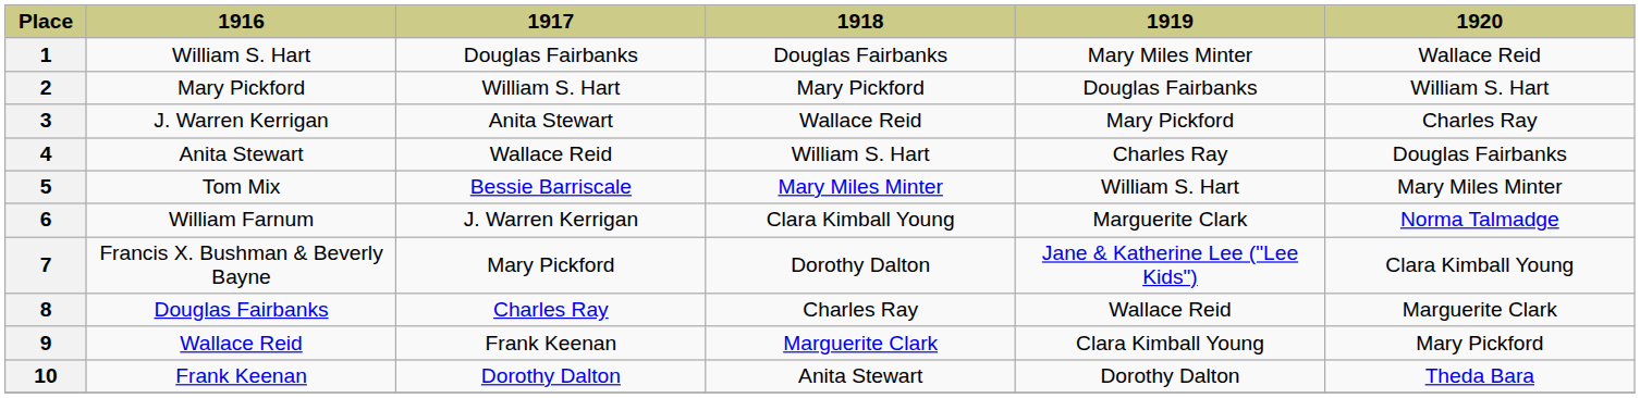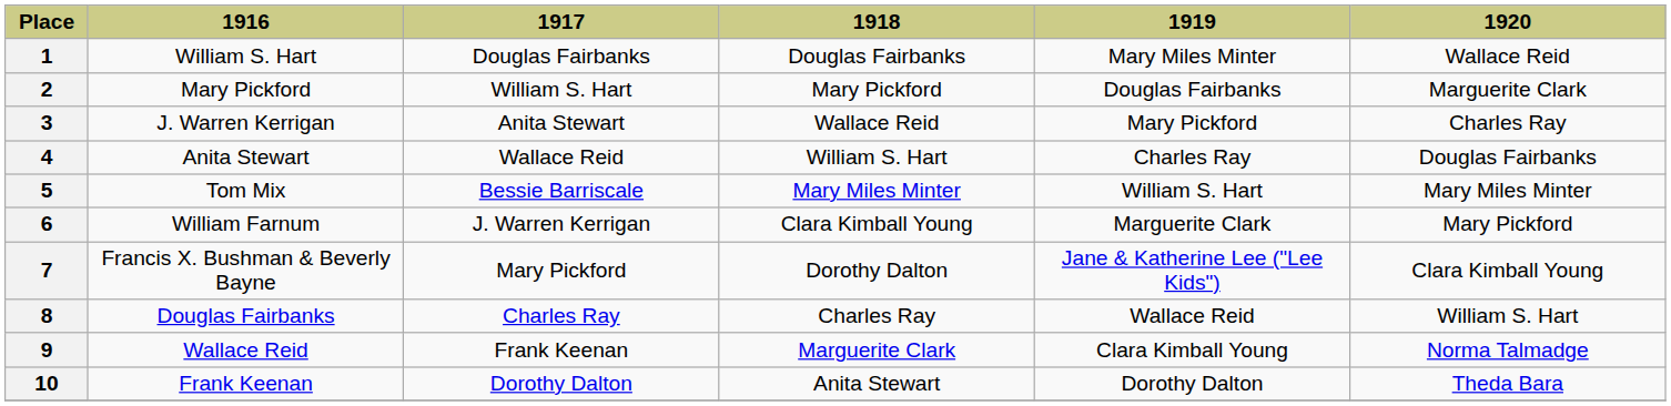 <table class="wikitable" style="text-align:center">
 <tr>
 <th scope="col" style="background:#CC8" width="5%">Place</th>
 <th scope="col" style="background:#CC8" width="19%">1916</th>
 <th scope="col" style="background:#CC8" width="19%">1917</th>
 <th scope="col" style="background:#CC8" width="19%">1918</th>
 <th scope="col" style="background:#CC8" width="19%">1919</th>
 <th scope="col" style="background:#CC8" width="19%">1920</th>
 </tr>
 <tr>
 <th scope="row">1</th>
 <td>William S. Hart</td>
 <td>Douglas Fairbanks</td>
 <td>Douglas Fairbanks</td>
 <td>Mary Miles Minter</td>
 <td>Wallace Reid</td>
 </tr>
 <tr>
 <th scope="row">2</th>
 <td>Mary Pickford</td>
 <td>William S. Hart</td>
 <td>Mary Pickford</td>
 <td>Douglas Fairbanks</td>
-<td>William S. Hart</td>
+<td>Marguerite Clark</td>
 </tr>
 <tr>
 <th scope="row">3</th>
 <td>J. Warren Kerrigan</td>
 <td>Anita Stewart</td>
 <td>Wallace Reid</td>
 <td>Mary Pickford</td>
 <td>Charles Ray</td>
 </tr>
 <tr>
 <th scope="row">4</th>
 <td>Anita Stewart</td>
 <td>Wallace Reid</td>
 <td>William S. Hart</td>
 <td>Charles Ray</td>
 <td>Douglas Fairbanks</td>
 </tr>
 <tr>
 <th scope="row">5</th>
 <td>Tom Mix</td>
 <td><a href='#'>Bessie Barriscale</a></td>
 <td><a href='#'>Mary Miles Minter</a></td>
 <td>William S. Hart</td>
 <td>Mary Miles Minter</td>
 </tr>
 <tr>
 <th scope="row">6</th>
 <td>William Farnum</td>
 <td>J. Warren Kerrigan</td>
 <td>Clara Kimball Young</td>
 <td>Marguerite Clark</td>
-<td><a href='#'>Norma Talmadge</a></td>
+<td>Mary Pickford</td>
 </tr>
 <tr>
 <th scope="row">7</th>
 <td>Francis X. Bushman & Beverly Bayne</td>
 <td>Mary Pickford</td>
 <td>Dorothy Dalton</td>
 <td><a href='#'>Jane & Katherine Lee ("Lee Kids")</a></td>
 <td>Clara Kimball Young</td>
 </tr>
 <tr>
 <th scope="row">8</th>
 <td><a href='#'>Douglas Fairbanks</a></td>
 <td><a href='#'>Charles Ray</a></td>
 <td>Charles Ray</td>
 <td>Wallace Reid</td>
-<td>Marguerite Clark</td>
+<td>William S. Hart</td>
 </tr>
 <tr>
 <th scope="row">9</th>
 <td><a href='#'>Wallace Reid</a></td>
 <td>Frank Keenan</td>
 <td><a href='#'>Marguerite Clark</a></td>
 <td>Clara Kimball Young</td>
-<td>Mary Pickford</td>
+<td><a href='#'>Norma Talmadge</a></td>
 </tr>
 <tr>
 <th scope="row">10</th>
 <td><a href='#'>Frank Keenan</a></td>
 <td><a href='#'>Dorothy Dalton</a></td>
 <td>Anita Stewart</td>
 <td>Dorothy Dalton</td>
 <td><a href='#'>Theda Bara</a></td>
 </tr>
 <tr>
 </tr>
 </table>
